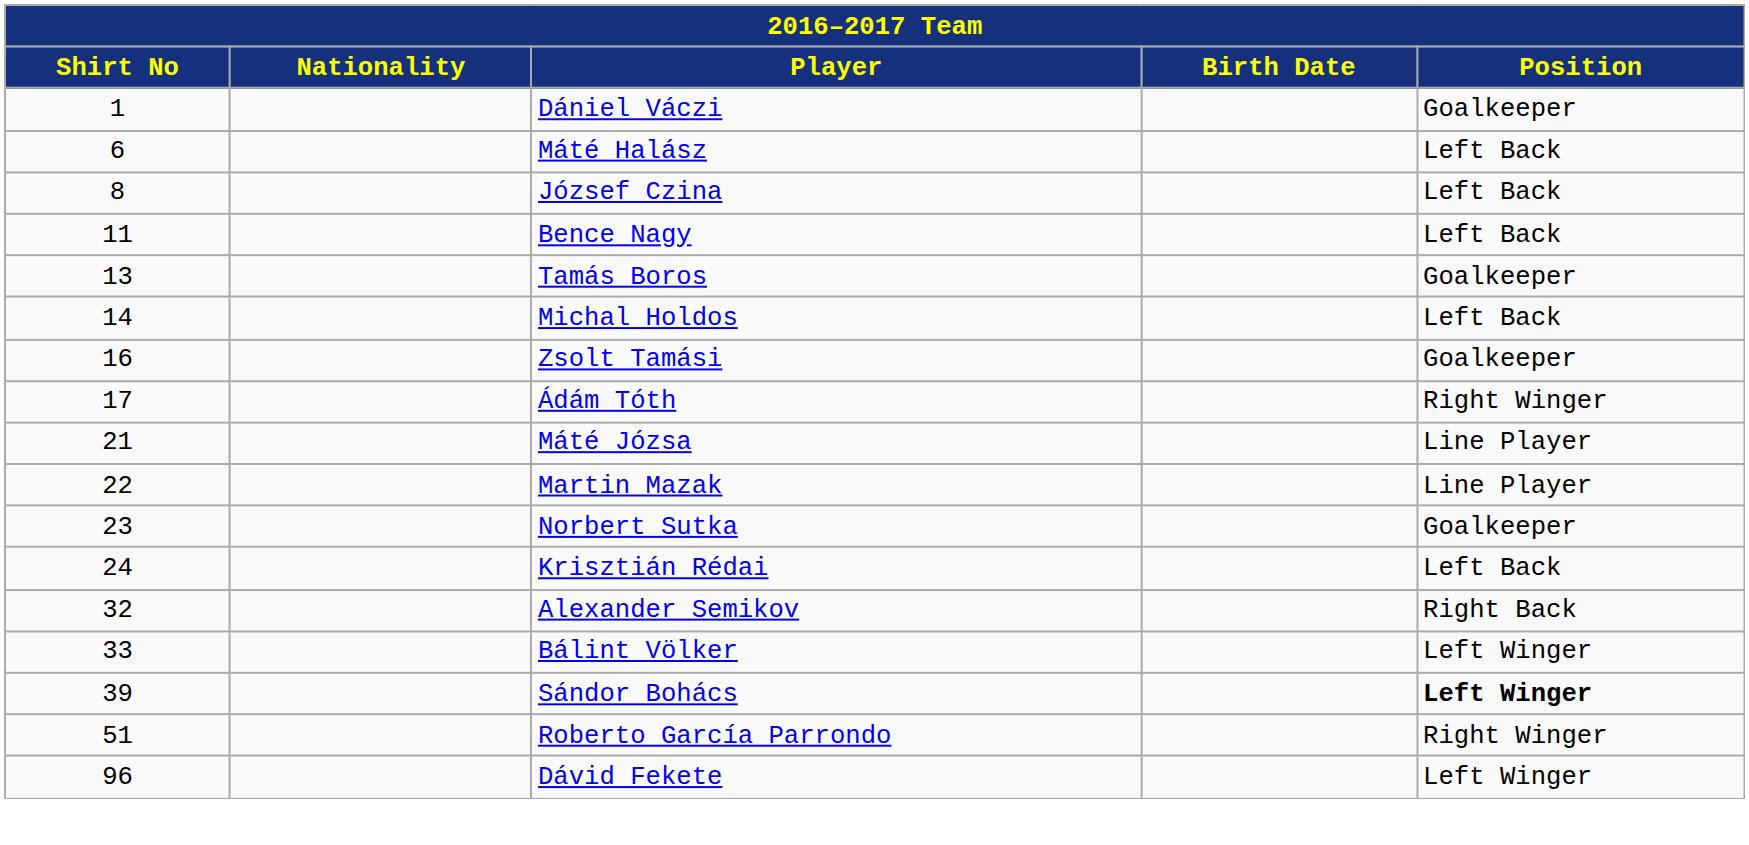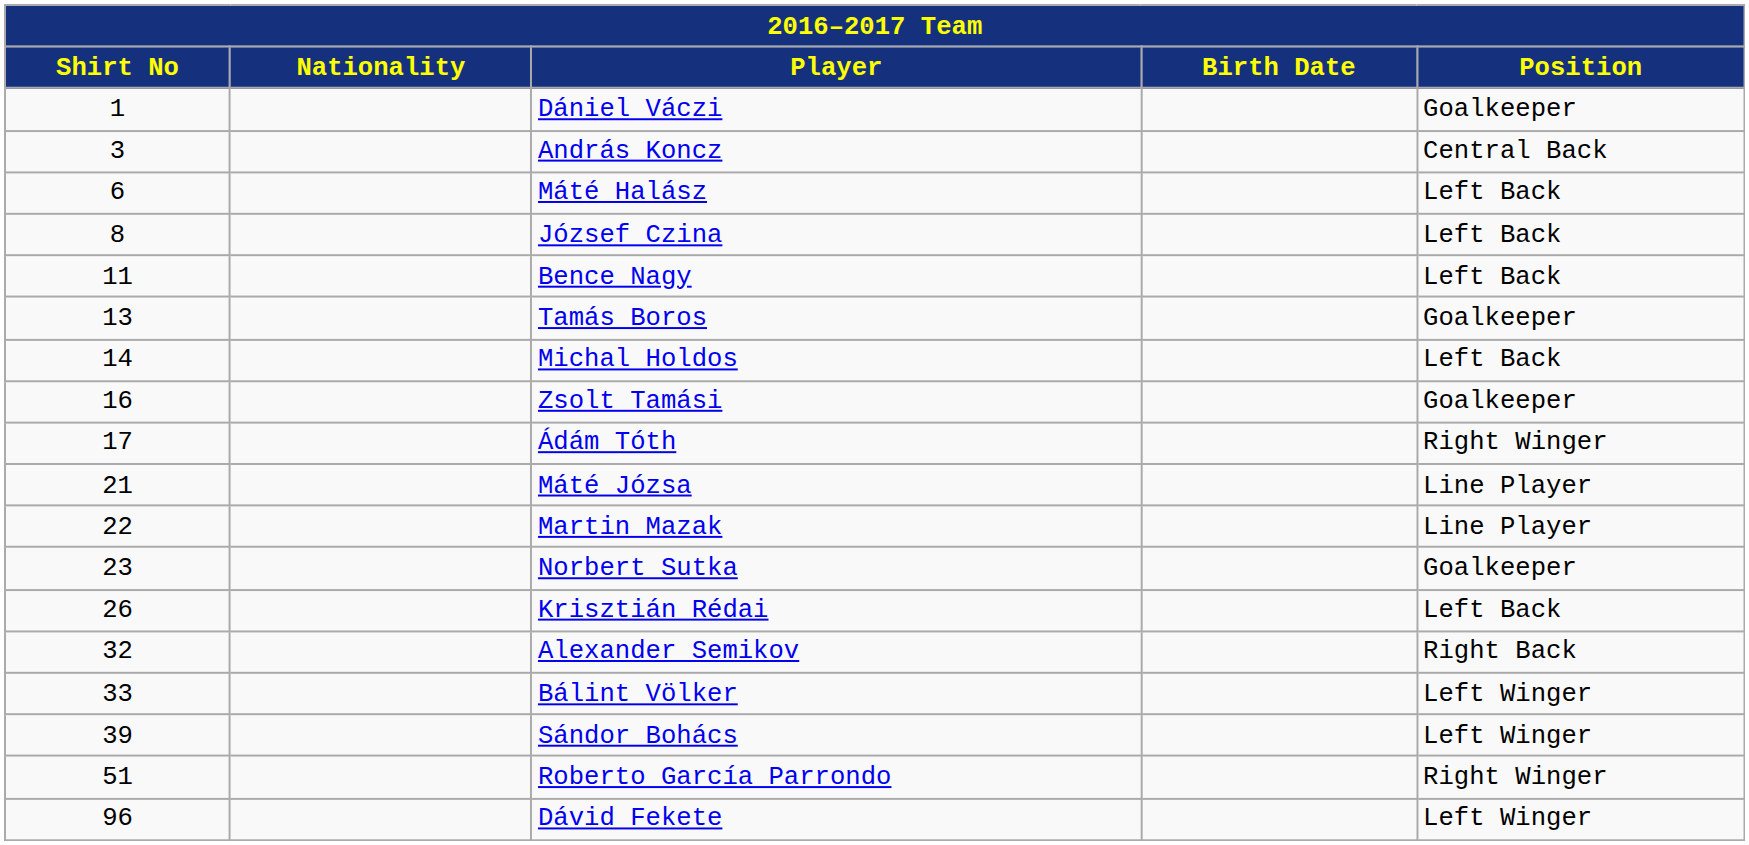 <table class="wikitable collapsible collapsed" style="width:100%">
 <tr>
 <th colspan=5 style="background-color:#15317E;color:yellow;text-align:center;"> <strong>2016–2017 Team</strong></th>
 </tr>
 <tr>
 <th style="color:yellow; background:#15317E">Shirt No</th>
 <th style="color:yellow; background:#15317E">Nationality</th>
 <th style="color:yellow; background:#15317E">Player</th>
 <th style="color:yellow; background:#15317E">Birth Date</th>
 <th style="color:yellow; background:#15317E">Position</th>
 </tr>
 <tr>
 <td align=center>1</td>
 <td></td>
 <td><a href='#'>Dániel Váczi</a></td>
 <td></td>
 <td>Goalkeeper</td>
+</tr>
+<tr>
+<td align=center>3</td>
+<td></td>
+<td><a href='#'>András Koncz</a></td>
+<td></td>
+<td>Central Back</td>
 </tr>
 <tr>
 <td align=center>6</td>
 <td></td>
 <td><a href='#'>Máté Halász</a></td>
 <td></td>
 <td>Left Back</td>
 </tr>
 <tr>
 <td align=center>8</td>
 <td></td>
 <td><a href='#'>József Czina</a></td>
 <td></td>
 <td>Left Back</td>
 </tr>
 <tr>
 <td align=center>11</td>
 <td></td>
 <td><a href='#'>Bence Nagy</a></td>
 <td></td>
 <td>Left Back</td>
 </tr>
 <tr>
 <td align=center>13</td>
 <td></td>
 <td><a href='#'>Tamás Boros</a></td>
 <td></td>
 <td>Goalkeeper</td>
 </tr>
 <tr>
 <td align=center>14</td>
 <td></td>
 <td><a href='#'>Michal Holdos</a></td>
 <td></td>
 <td>Left Back</td>
 </tr>
 <tr>
 <td align=center>16</td>
 <td></td>
 <td><a href='#'>Zsolt Tamási</a></td>
 <td></td>
 <td>Goalkeeper</td>
 </tr>
 <tr>
 <td align=center>17</td>
 <td></td>
 <td><a href='#'>Ádám Tóth</a></td>
 <td></td>
 <td>Right Winger</td>
 </tr>
 <tr>
 <td align=center>21</td>
 <td></td>
 <td><a href='#'>Máté Józsa</a></td>
 <td></td>
 <td>Line Player</td>
 </tr>
 <tr>
 <td align=center>22</td>
 <td></td>
 <td><a href='#'>Martin Mazak</a></td>
 <td></td>
 <td>Line Player</td>
 </tr>
 <tr>
 <td align=center>23</td>
 <td></td>
 <td><a href='#'>Norbert Sutka</a></td>
 <td></td>
 <td>Goalkeeper</td>
 </tr>
 <tr>
-<td align=center>24</td>
+<td align=center>26</td>
 <td></td>
 <td><a href='#'>Krisztián Rédai</a></td>
 <td></td>
 <td>Left Back</td>
 </tr>
 <tr>
 <td align=center>32</td>
 <td></td>
 <td><a href='#'>Alexander Semikov</a></td>
 <td></td>
 <td>Right Back</td>
 </tr>
 <tr>
 <td align=center>33</td>
 <td></td>
 <td><a href='#'>Bálint Völker</a></td>
 <td></td>
 <td>Left Winger</td>
 </tr>
 <tr>
 <td align=center>39</td>
 <td></td>
 <td><a href='#'>Sándor Bohács</a></td>
 <td></td>
-<td><strong>Left Winger</strong></td>
+<td>Left Winger</td>
 </tr>
 <tr>
 <td align=center>51</td>
 <td></td>
 <td><a href='#'>Roberto García Parrondo</a></td>
 <td></td>
 <td>Right Winger</td>
 </tr>
 <tr>
 <td align=center>96</td>
 <td></td>
 <td><a href='#'>Dávid Fekete</a></td>
 <td></td>
 <td>Left Winger</td>
 </tr>
 </table>
